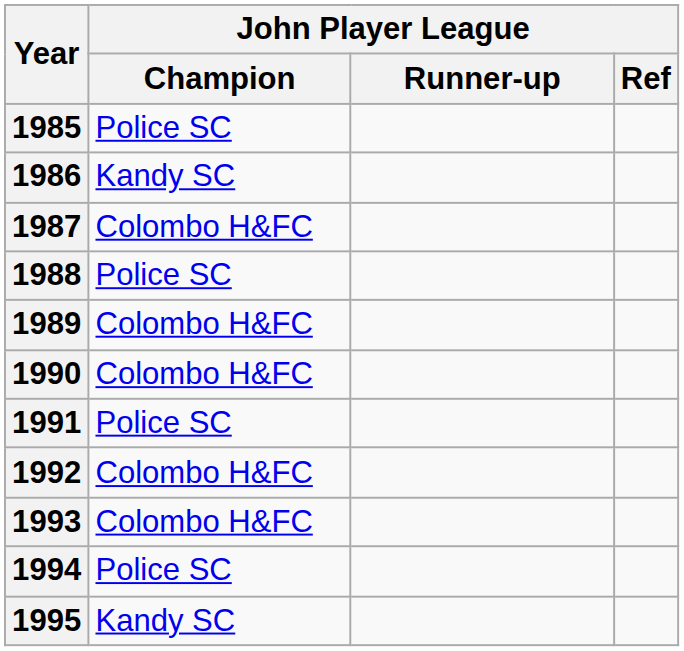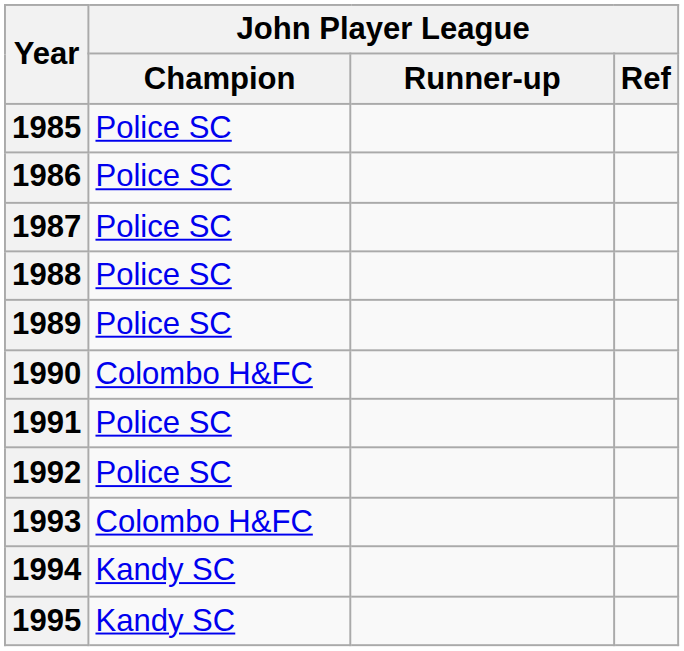 <table class="wikitable sortable">
 <tr>
 <th rowspan=2>Year</th>
 <th colspan=4>John Player League</th>
 </tr>
 <tr>
 <th style="width:8em;">Champion</th>
 <th style="width:8em;">Runner-up</th>
 <th class="unsortable">Ref</th>
 </tr>
 <tr>
 <th>1985</th>
 <td><a href='#'>Police SC</a></td>
 <td></td>
 <td></td>
 </tr>
 <tr>
 <th>1986</th>
-<td><a href='#'>Kandy SC</a></td>
+<td><a href='#'>Police SC</a></td>
 <td></td>
 <td></td>
 </tr>
 <tr>
 <th>1987</th>
-<td><a href='#'>Colombo H&FC</a></td>
+<td><a href='#'>Police SC</a></td>
 <td></td>
 <td></td>
 </tr>
 <tr>
 <th>1988</th>
 <td><a href='#'>Police SC</a></td>
 <td></td>
 <td></td>
 </tr>
 <tr>
 <th>1989</th>
-<td><a href='#'>Colombo H&FC</a></td>
+<td><a href='#'>Police SC</a></td>
 <td></td>
 <td></td>
 </tr>
 <tr>
 <th>1990</th>
 <td><a href='#'>Colombo H&FC</a></td>
 <td></td>
 <td></td>
 </tr>
 <tr>
 <th>1991</th>
 <td><a href='#'>Police SC</a></td>
 <td></td>
 <td></td>
 </tr>
 <tr>
 <th>1992</th>
-<td><a href='#'>Colombo H&FC</a></td>
+<td><a href='#'>Police SC</a></td>
 <td></td>
 <td></td>
 </tr>
 <tr>
 <th>1993</th>
 <td><a href='#'>Colombo H&FC</a></td>
 <td></td>
 <td></td>
 </tr>
 <tr>
 <th>1994</th>
-<td><a href='#'>Police SC</a></td>
+<td><a href='#'>Kandy SC</a></td>
 <td></td>
 <td></td>
 </tr>
 <tr>
 <th>1995</th>
 <td><a href='#'>Kandy SC</a></td>
 <td></td>
 <td></td>
 </tr>
 </table>
